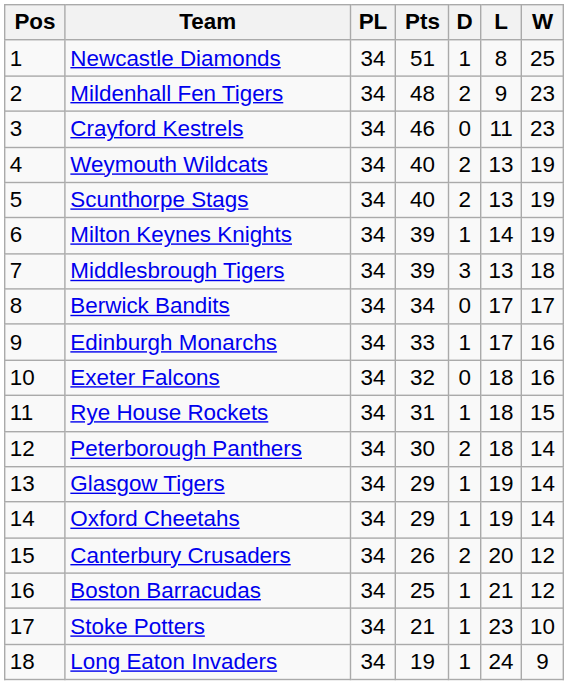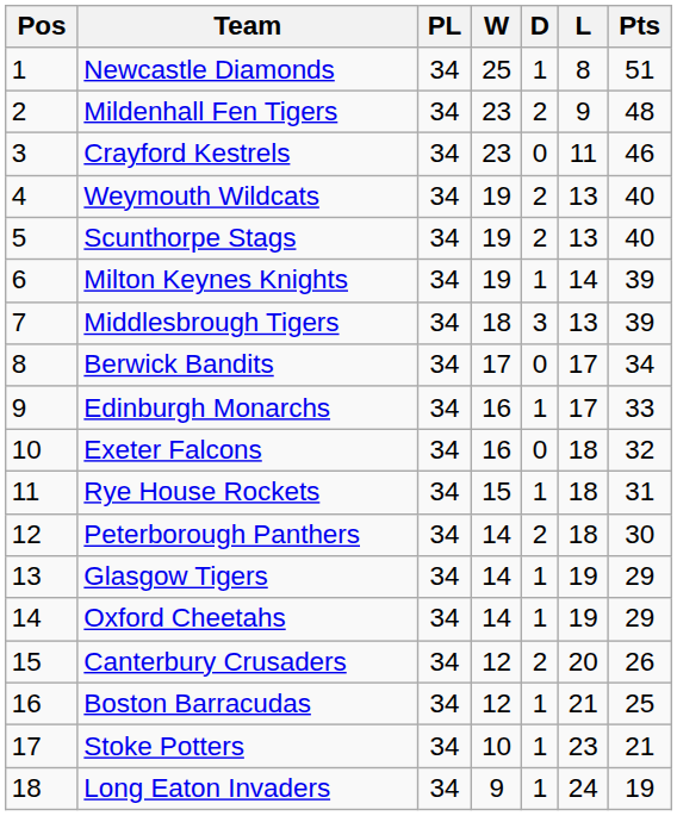 <table class="wikitable" style="width:400px;">
 <tr>
 <th>Pos</th>
 <th>Team</th>
 <th>PL</th>
-<th>Pts</th>
+<th>W</th>
 <th>D</th>
 <th>L</th>
-<th>W</th>
+<th>Pts</th>
 </tr>
 <tr>
 <td>1</td>
 <td><a href='#'>Newcastle Diamonds</a></td>
 <td style="text-align:center;">34</td>
-<td style="text-align:center;">51</td>
+<td style="text-align:center;">25</td>
 <td style="text-align:center;">1</td>
 <td style="text-align:center;">8</td>
-<td style="text-align:center;">25</td>
+<td style="text-align:center;">51</td>
 </tr>
 <tr>
 <td>2</td>
 <td><a href='#'>Mildenhall Fen Tigers</a></td>
 <td style="text-align:center;">34</td>
-<td style="text-align:center;">48</td>
+<td style="text-align:center;">23</td>
 <td style="text-align:center;">2</td>
 <td style="text-align:center;">9</td>
-<td style="text-align:center;">23</td>
+<td style="text-align:center;">48</td>
 </tr>
 <tr>
 <td>3</td>
 <td><a href='#'>Crayford Kestrels</a></td>
 <td style="text-align:center;">34</td>
-<td style="text-align:center;">46</td>
+<td style="text-align:center;">23</td>
 <td style="text-align:center;">0</td>
 <td style="text-align:center;">11</td>
-<td style="text-align:center;">23</td>
+<td style="text-align:center;">46</td>
 </tr>
 <tr>
 <td>4</td>
 <td><a href='#'>Weymouth Wildcats</a></td>
 <td style="text-align:center;">34</td>
-<td style="text-align:center;">40</td>
+<td style="text-align:center;">19</td>
 <td style="text-align:center;">2</td>
 <td style="text-align:center;">13</td>
-<td style="text-align:center;">19</td>
+<td style="text-align:center;">40</td>
 </tr>
 <tr>
 <td>5</td>
 <td><a href='#'>Scunthorpe Stags</a></td>
 <td style="text-align:center;">34</td>
-<td style="text-align:center;">40</td>
+<td style="text-align:center;">19</td>
 <td style="text-align:center;">2</td>
 <td style="text-align:center;">13</td>
-<td style="text-align:center;">19</td>
+<td style="text-align:center;">40</td>
 </tr>
 <tr>
 <td>6</td>
 <td><a href='#'>Milton Keynes Knights</a></td>
 <td style="text-align:center;">34</td>
-<td style="text-align:center;">39</td>
+<td style="text-align:center;">19</td>
 <td style="text-align:center;">1</td>
 <td style="text-align:center;">14</td>
-<td style="text-align:center;">19</td>
+<td style="text-align:center;">39</td>
 </tr>
 <tr>
 <td>7</td>
 <td><a href='#'>Middlesbrough Tigers</a></td>
 <td style="text-align:center;">34</td>
-<td style="text-align:center;">39</td>
+<td style="text-align:center;">18</td>
 <td style="text-align:center;">3</td>
 <td style="text-align:center;">13</td>
-<td style="text-align:center;">18</td>
+<td style="text-align:center;">39</td>
 </tr>
 <tr>
 <td>8</td>
 <td><a href='#'>Berwick Bandits</a></td>
 <td style="text-align:center;">34</td>
-<td style="text-align:center;">34</td>
+<td style="text-align:center;">17</td>
 <td style="text-align:center;">0</td>
 <td style="text-align:center;">17</td>
-<td style="text-align:center;">17</td>
+<td style="text-align:center;">34</td>
 </tr>
 <tr>
 <td>9</td>
 <td><a href='#'>Edinburgh Monarchs</a></td>
 <td style="text-align:center;">34</td>
-<td style="text-align:center;">33</td>
+<td style="text-align:center;">16</td>
 <td style="text-align:center;">1</td>
 <td style="text-align:center;">17</td>
-<td style="text-align:center;">16</td>
+<td style="text-align:center;">33</td>
 </tr>
 <tr>
 <td>10</td>
 <td><a href='#'>Exeter Falcons</a></td>
 <td style="text-align:center;">34</td>
-<td style="text-align:center;">32</td>
+<td style="text-align:center;">16</td>
 <td style="text-align:center;">0</td>
 <td style="text-align:center;">18</td>
-<td style="text-align:center;">16</td>
+<td style="text-align:center;">32</td>
 </tr>
 <tr>
 <td>11</td>
 <td><a href='#'>Rye House Rockets</a></td>
 <td style="text-align:center;">34</td>
-<td style="text-align:center;">31</td>
+<td style="text-align:center;">15</td>
 <td style="text-align:center;">1</td>
 <td style="text-align:center;">18</td>
-<td style="text-align:center;">15</td>
+<td style="text-align:center;">31</td>
 </tr>
 <tr>
 <td>12</td>
 <td><a href='#'>Peterborough Panthers</a></td>
 <td style="text-align:center;">34</td>
-<td style="text-align:center;">30</td>
+<td style="text-align:center;">14</td>
 <td style="text-align:center;">2</td>
 <td style="text-align:center;">18</td>
-<td style="text-align:center;">14</td>
+<td style="text-align:center;">30</td>
 </tr>
 <tr>
 <td>13</td>
 <td><a href='#'>Glasgow Tigers</a></td>
 <td style="text-align:center;">34</td>
-<td style="text-align:center;">29</td>
+<td style="text-align:center;">14</td>
 <td style="text-align:center;">1</td>
 <td style="text-align:center;">19</td>
-<td style="text-align:center;">14</td>
+<td style="text-align:center;">29</td>
 </tr>
 <tr>
 <td>14</td>
 <td><a href='#'>Oxford Cheetahs</a></td>
 <td style="text-align:center;">34</td>
-<td style="text-align:center;">29</td>
+<td style="text-align:center;">14</td>
 <td style="text-align:center;">1</td>
 <td style="text-align:center;">19</td>
-<td style="text-align:center;">14</td>
+<td style="text-align:center;">29</td>
 </tr>
 <tr>
 <td>15</td>
 <td><a href='#'>Canterbury Crusaders</a></td>
 <td style="text-align:center;">34</td>
-<td style="text-align:center;">26</td>
+<td style="text-align:center;">12</td>
 <td style="text-align:center;">2</td>
 <td style="text-align:center;">20</td>
-<td style="text-align:center;">12</td>
+<td style="text-align:center;">26</td>
 </tr>
 <tr>
 <td>16</td>
 <td><a href='#'>Boston Barracudas</a></td>
 <td style="text-align:center;">34</td>
-<td style="text-align:center;">25</td>
+<td style="text-align:center;">12</td>
 <td style="text-align:center;">1</td>
 <td style="text-align:center;">21</td>
-<td style="text-align:center;">12</td>
+<td style="text-align:center;">25</td>
 </tr>
 <tr>
 <td>17</td>
 <td><a href='#'>Stoke Potters</a></td>
 <td style="text-align:center;">34</td>
-<td style="text-align:center;">21</td>
+<td style="text-align:center;">10</td>
 <td style="text-align:center;">1</td>
 <td style="text-align:center;">23</td>
-<td style="text-align:center;">10</td>
+<td style="text-align:center;">21</td>
 </tr>
 <tr>
 <td>18</td>
 <td><a href='#'>Long Eaton Invaders</a></td>
 <td style="text-align:center;">34</td>
-<td style="text-align:center;">19</td>
+<td style="text-align:center;">9</td>
 <td style="text-align:center;">1</td>
 <td style="text-align:center;">24</td>
-<td style="text-align:center;">9</td>
+<td style="text-align:center;">19</td>
 </tr>
 </table>
